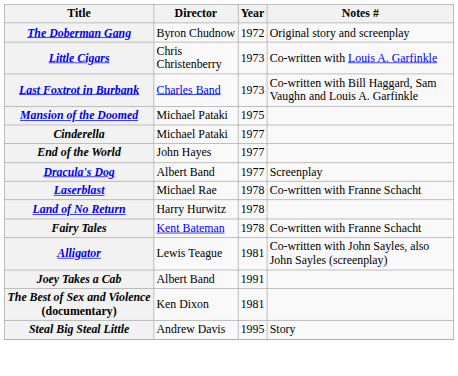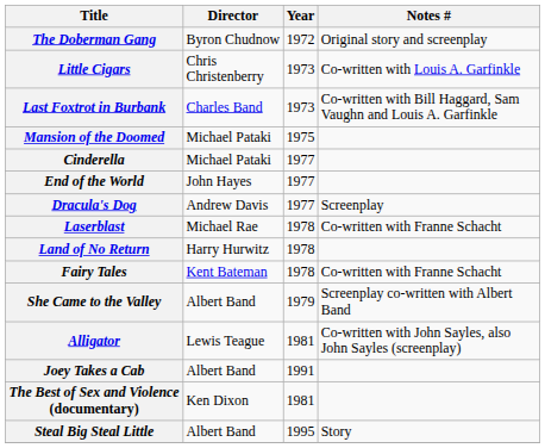 <table class="wikitable plainrowheaders sortable">
 <tr>
 <th scope="col">Title</th>
 <th scope="col">Director</th>
 <th scope="col">Year</th>
 <th scope="col" class="unsortable">Notes #</th>
 </tr>
 <tr>
 <th scope="row"><em><a href='#'>The Doberman Gang</a></em></th>
 <td>Byron Chudnow</td>
 <td>1972</td>
 <td>Original story and screenplay</td>
 </tr>
 <tr>
 <th scope="row"><em><a href='#'>Little Cigars</a></em></th>
 <td>Chris Christenberry</td>
 <td>1973</td>
 <td>Co-written with <a href='#'>Louis A. Garfinkle</a></td>
 </tr>
 <tr>
 <th scope="row"><em><a href='#'>Last Foxtrot in Burbank</a></em></th>
 <td><a href='#'>Charles Band</a></td>
 <td>1973</td>
 <td>Co-written with Bill Haggard, Sam Vaughn and Louis A. Garfinkle</td>
 </tr>
 <tr>
 <th scope="row"><em><a href='#'>Mansion of the Doomed</a></em></th>
 <td>Michael Pataki</td>
 <td>1975</td>
 <td></td>
 </tr>
 <tr>
 <th scope="row"><em>Cinderella</em></th>
 <td>Michael Pataki</td>
 <td>1977</td>
 <td></td>
 </tr>
 <tr>
 <th scope="row"><em>End of the World</em></th>
 <td>John Hayes</td>
 <td>1977</td>
 <td></td>
 </tr>
 <tr>
 <th scope="row"><em><a href='#'>Dracula's Dog</a></em></th>
-<td>Albert Band</td>
+<td>Andrew Davis</td>
 <td>1977</td>
 <td>Screenplay</td>
 </tr>
 <tr>
 <th scope="row"><em><a href='#'>Laserblast</a></em></th>
 <td>Michael Rae</td>
 <td>1978</td>
 <td>Co-written with Franne Schacht</td>
 </tr>
 <tr>
 <th scope="row"><em><a href='#'>Land of No Return</a></em></th>
 <td>Harry Hurwitz</td>
 <td>1978</td>
 <td></td>
 </tr>
 <tr>
 <th scope="row"><em>Fairy Tales</em></th>
 <td><a href='#'>Kent Bateman</a></td>
 <td>1978</td>
 <td>Co-written with Franne Schacht</td>
 </tr>
 <tr>
+<th scope="row"><em>She Came to the Valley</em></th>
+<td>Albert Band</td>
+<td>1979</td>
+<td>Screenplay co-written with Albert Band</td>
+</tr>
+<tr>
 <th scope="row"><em><a href='#'>Alligator</a></em></th>
 <td>Lewis Teague</td>
 <td>1981</td>
 <td>Co-written with John Sayles, also John Sayles (screenplay)</td>
 </tr>
 <tr>
 <th scope="row"><em>Joey Takes a Cab</em></th>
 <td>Albert Band</td>
 <td>1991</td>
 <td></td>
 </tr>
 <tr>
 <th scope="row"><em>The Best of Sex and Violence</em> (documentary)</th>
 <td>Ken Dixon</td>
 <td>1981</td>
 <td></td>
 </tr>
 <tr>
 <th scope="row"><em>Steal Big Steal Little</em></th>
-<td>Andrew Davis</td>
+<td>Albert Band</td>
 <td>1995</td>
 <td>Story</td>
 </tr>
 <tr>
 </tr>
 </table>
